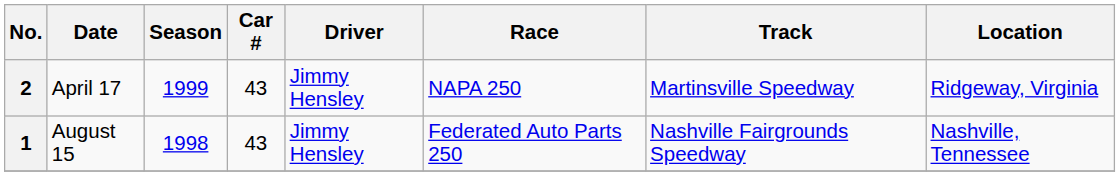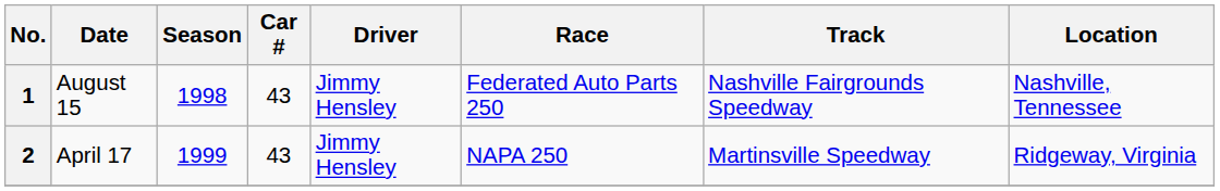 <table class="wikitable sortable">
 <tr>
 <th scope="col">No.</th>
 <th scope="col">Date</th>
 <th scope="col">Season</th>
 <th scope="col">Car #</th>
 <th scope="col">Driver</th>
 <th scope="col">Race</th>
 <th scope="col">Track</th>
 <th scope="col">Location</th>
 </tr>
 <tr>
+<th scope="row">1</th>
+<td>August 15</td>
+<td style="text-align:center;"><a href='#'>1998</a></td>
+<td style="text-align:center;">43</td>
+<td><a href='#'>Jimmy Hensley</a></td>
+<td><a href='#'>Federated Auto Parts 250</a></td>
+<td><a href='#'>Nashville Fairgrounds Speedway</a></td>
+<td><a href='#'>Nashville, Tennessee</a></td>
+</tr>
+<tr>
 <th scope="row">2</th>
 <td>April 17</td>
 <td style="text-align:center;"><a href='#'>1999</a></td>
 <td style="text-align:center;">43</td>
 <td><a href='#'>Jimmy Hensley</a></td>
 <td><a href='#'>NAPA 250</a></td>
 <td><a href='#'>Martinsville Speedway</a></td>
 <td><a href='#'>Ridgeway, Virginia</a></td>
 </tr>
 <tr>
-<th scope="row">1</th>
-<td>August 15</td>
-<td style="text-align:center;"><a href='#'>1998</a></td>
-<td style="text-align:center;">43</td>
-<td><a href='#'>Jimmy Hensley</a></td>
-<td><a href='#'>Federated Auto Parts 250</a></td>
-<td><a href='#'>Nashville Fairgrounds Speedway</a></td>
-<td><a href='#'>Nashville, Tennessee</a></td>
-</tr>
-<tr>
 </tr>
 </table>
